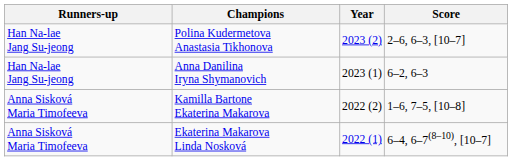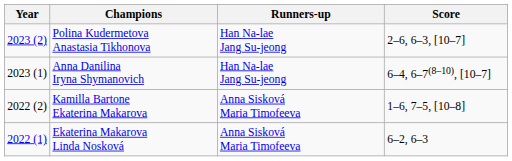 <table class="wikitable" style="font-size:90%">
 <tr>
+<th>Year</th>
+<th width="200">Champions</th>
 <th width="200">Runners-up</th>
-<th width="200">Champions</th>
-<th>Year</th>
 <th width="145">Score</th>
 </tr>
 <tr>
+<td><a href='#'>2023 (2)</a></td>
+<td> <a href='#'>Polina Kudermetova</a><br> <a href='#'>Anastasia Tikhonova</a></td>
 <td> <a href='#'>Han Na-lae</a><br> <a href='#'>Jang Su-jeong</a></td>
-<td> <a href='#'>Polina Kudermetova</a><br> <a href='#'>Anastasia Tikhonova</a></td>
-<td><a href='#'>2023 (2)</a></td>
 <td>2–6, 6–3, [10–7]</td>
 </tr>
 <tr>
+<td>2023 (1)</td>
+<td> <a href='#'>Anna Danilina</a><br> <a href='#'>Iryna Shymanovich</a></td>
 <td> <a href='#'>Han Na-lae</a><br> <a href='#'>Jang Su-jeong</a></td>
-<td> <a href='#'>Anna Danilina</a><br> <a href='#'>Iryna Shymanovich</a></td>
-<td>2023 (1)</td>
-<td>6–2, 6–3</td>
+<td>6–4, 6–7<sup>(8–10)</sup>, [10–7]</td>
 </tr>
 <tr>
+<td>2022 (2)</td>
+<td> <a href='#'>Kamilla Bartone</a><br> <a href='#'>Ekaterina Makarova</a></td>
 <td> <a href='#'>Anna Sisková</a><br> <a href='#'>Maria Timofeeva</a></td>
-<td> <a href='#'>Kamilla Bartone</a><br> <a href='#'>Ekaterina Makarova</a></td>
-<td>2022 (2)</td>
 <td>1–6, 7–5, [10–8]</td>
 </tr>
 <tr>
+<td><a href='#'>2022 (1)</a></td>
+<td> <a href='#'>Ekaterina Makarova</a><br> <a href='#'>Linda Nosková</a></td>
 <td> <a href='#'>Anna Sisková</a><br> <a href='#'>Maria Timofeeva</a></td>
-<td> <a href='#'>Ekaterina Makarova</a><br> <a href='#'>Linda Nosková</a></td>
-<td><a href='#'>2022 (1)</a></td>
-<td>6–4, 6–7<sup>(8–10)</sup>, [10–7]</td>
+<td>6–2, 6–3</td>
 </tr>
 </table>
